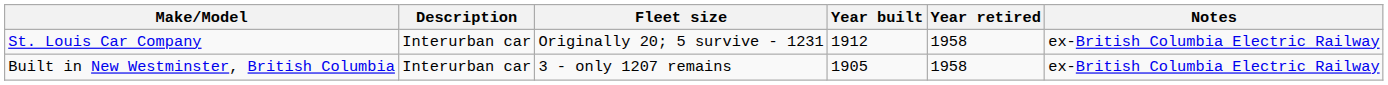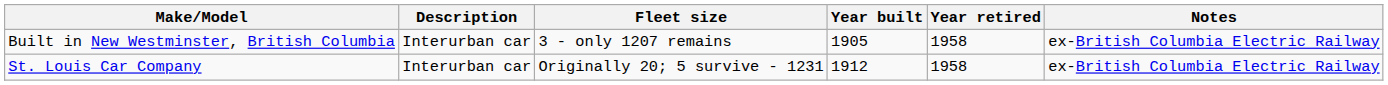 <table class="wikitable">
 <tr>
 <th>Make/Model</th>
 <th>Description</th>
 <th>Fleet size</th>
 <th>Year built</th>
 <th>Year retired</th>
 <th>Notes</th>
 </tr>
 <tr>
+<td>Built in <a href='#'>New Westminster</a>, <a href='#'>British Columbia</a></td>
+<td>Interurban car</td>
+<td>3 - only 1207 remains</td>
+<td>1905</td>
+<td>1958</td>
+<td>ex-<a href='#'>British Columbia Electric Railway</a></td>
+</tr>
+<tr>
 <td><a href='#'>St. Louis Car Company</a></td>
 <td>Interurban car</td>
 <td>Originally 20; 5 survive - 1231</td>
 <td>1912</td>
 <td>1958</td>
 <td>ex-<a href='#'>British Columbia Electric Railway</a></td>
 </tr>
-<tr>
-<td>Built in <a href='#'>New Westminster</a>, <a href='#'>British Columbia</a></td>
-<td>Interurban car</td>
-<td>3 - only 1207 remains</td>
-<td>1905</td>
-<td>1958</td>
-<td>ex-<a href='#'>British Columbia Electric Railway</a></td>
-</tr>
 </table>
